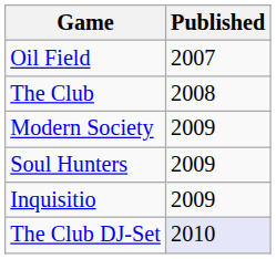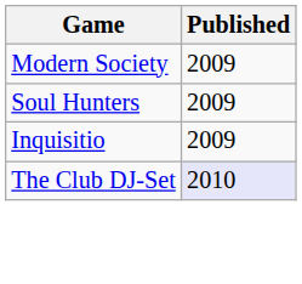 <table class="wikitable">
 <tr>
 <th>Game</th>
 <th>Published</th>
-</tr>
-<tr>
-<td><a href='#'>Oil Field</a></td>
-<td>2007</td>
-</tr>
-<tr>
-<td><a href='#'>The Club</a></td>
-<td>2008</td>
 </tr>
 <tr>
 <td><a href='#'>Modern Society</a></td>
 <td>2009</td>
 </tr>
 <tr>
 <td><a href='#'>Soul Hunters</a></td>
 <td>2009</td>
 </tr>
 <tr>
 <td><a href='#'>Inquisitio</a></td>
 <td>2009</td>
 </tr>
 <tr>
 <td><a href='#'>The Club DJ-Set</a></td>
 <td style="background: lavender;">2010</td>
 </tr>
 </table>
